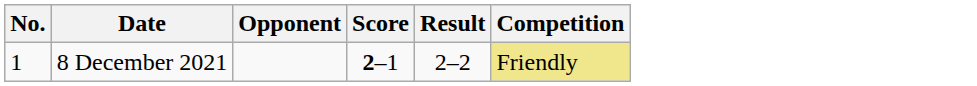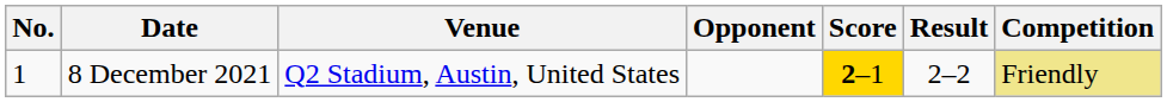 <table class="wikitable">
 <tr>
 <th>No.</th>
 <th>Date</th>
+<th>Venue</th>
 <th>Opponent</th>
 <th>Score</th>
 <th>Result</th>
 <th>Competition</th>
 </tr>
 <tr>
 <td>1</td>
 <td>8 December 2021</td>
+<td><a href='#'>Q2 Stadium</a>, <a href='#'>Austin</a>, United States</td>
 <td></td>
-<td align=center><strong>2</strong>–1</td>
+<td align=center style="background: gold;"><strong>2</strong>–1</td>
 <td align=center>2–2</td>
 <td style="background: khaki;">Friendly</td>
 </tr>
 </table>
